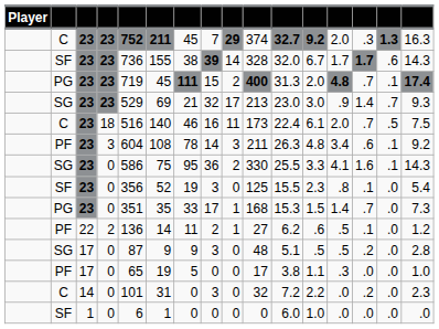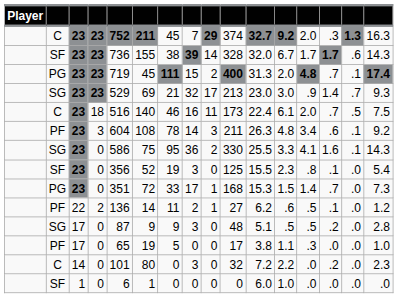 <table class="wikitable sortable" style="font-size: 95%; text-align:right;">
 <tr>
 <th style="background:#010101; color:#FFFFFF; border-top:#8D9093 3px solid; border-bottom:#8D9093 3px solid;">Player</th>
 <th style="background:#010101; color:#FFFFFF; border-top:#8D9093 3px solid; border-bottom:#8D9093 3px solid;"></th>
 <th style="background:#010101; color:#FFFFFF; border-top:#8D9093 3px solid; border-bottom:#8D9093 3px solid;"></th>
 <th style="background:#010101; color:#FFFFFF; border-top:#8D9093 3px solid; border-bottom:#8D9093 3px solid;"></th>
 <th style="background:#010101; color:#FFFFFF; border-top:#8D9093 3px solid; border-bottom:#8D9093 3px solid;"></th>
 <th style="background:#010101; color:#FFFFFF; border-top:#8D9093 3px solid; border-bottom:#8D9093 3px solid;"></th>
 <th style="background:#010101; color:#FFFFFF; border-top:#8D9093 3px solid; border-bottom:#8D9093 3px solid;"></th>
 <th style="background:#010101; color:#FFFFFF; border-top:#8D9093 3px solid; border-bottom:#8D9093 3px solid;"></th>
 <th style="background:#010101; color:#FFFFFF; border-top:#8D9093 3px solid; border-bottom:#8D9093 3px solid;"></th>
 <th style="background:#010101; color:#FFFFFF; border-top:#8D9093 3px solid; border-bottom:#8D9093 3px solid;"></th>
 <th style="background:#010101; color:#FFFFFF; border-top:#8D9093 3px solid; border-bottom:#8D9093 3px solid;"></th>
 <th style="background:#010101; color:#FFFFFF; border-top:#8D9093 3px solid; border-bottom:#8D9093 3px solid;"></th>
 <th style="background:#010101; color:#FFFFFF; border-top:#8D9093 3px solid; border-bottom:#8D9093 3px solid;"></th>
 <th style="background:#010101; color:#FFFFFF; border-top:#8D9093 3px solid; border-bottom:#8D9093 3px solid;"></th>
 <th style="background:#010101; color:#FFFFFF; border-top:#8D9093 3px solid; border-bottom:#8D9093 3px solid;"></th>
 <th style="background:#010101; color:#FFFFFF; border-top:#8D9093 3px solid; border-bottom:#8D9093 3px solid;"></th>
 </tr>
 <tr>
 <td style="text-align:left;"></td>
 <td style="text-align:center;">C</td>
 <td style="background:#8D9093; color:#010101;"><strong>23</strong></td>
 <td style="background:#8D9093; color:#010101;"><strong>23</strong></td>
 <td style="background:#8D9093; color:#010101;"><strong>752</strong></td>
 <td style="background:#8D9093; color:#010101;"><strong>211</strong></td>
 <td>45</td>
 <td>7</td>
 <td style="background:#8D9093; color:#010101;"><strong>29</strong></td>
 <td>374</td>
 <td style="background:#8D9093; color:#010101;"><strong>32.7</strong></td>
 <td style="background:#8D9093; color:#010101;"><strong>9.2</strong></td>
 <td>2.0</td>
 <td>.3</td>
 <td style="background:#8D9093; color:#010101;"><strong>1.3</strong></td>
 <td>16.3</td>
 </tr>
 <tr>
 <td style="text-align:left;"></td>
 <td style="text-align:center;">SF</td>
 <td style="background:#8D9093; color:#010101;"><strong>23</strong></td>
 <td style="background:#8D9093; color:#010101;"><strong>23</strong></td>
 <td>736</td>
 <td>155</td>
 <td>38</td>
 <td style="background:#8D9093; color:#010101;"><strong>39</strong></td>
 <td>14</td>
 <td>328</td>
 <td>32.0</td>
 <td>6.7</td>
 <td>1.7</td>
 <td style="background:#8D9093; color:#010101;"><strong>1.7</strong></td>
 <td>.6</td>
 <td>14.3</td>
 </tr>
 <tr>
 <td style="text-align:left;"></td>
 <td style="text-align:center;">PG</td>
 <td style="background:#8D9093; color:#010101;"><strong>23</strong></td>
 <td style="background:#8D9093; color:#010101;"><strong>23</strong></td>
 <td>719</td>
 <td>45</td>
 <td style="background:#8D9093; color:#010101;"><strong>111</strong></td>
 <td>15</td>
 <td>2</td>
 <td style="background:#8D9093; color:#010101;"><strong>400</strong></td>
 <td>31.3</td>
 <td>2.0</td>
 <td style="background:#8D9093; color:#010101;"><strong>4.8</strong></td>
 <td>.7</td>
 <td>.1</td>
 <td style="background:#8D9093; color:#010101;"><strong>17.4</strong></td>
 </tr>
 <tr>
 <td style="text-align:left;"></td>
 <td style="text-align:center;">SG</td>
 <td style="background:#8D9093; color:#010101;"><strong>23</strong></td>
 <td style="background:#8D9093; color:#010101;"><strong>23</strong></td>
 <td>529</td>
 <td>69</td>
 <td>21</td>
 <td>32</td>
 <td>17</td>
 <td>213</td>
 <td>23.0</td>
 <td>3.0</td>
 <td>.9</td>
 <td>1.4</td>
 <td>.7</td>
 <td>9.3</td>
 </tr>
 <tr>
 <td style="text-align:left;"></td>
 <td style="text-align:center;">C</td>
 <td style="background:#8D9093; color:#010101;"><strong>23</strong></td>
 <td>18</td>
 <td>516</td>
 <td>140</td>
 <td>46</td>
 <td>16</td>
 <td>11</td>
 <td>173</td>
 <td>22.4</td>
 <td>6.1</td>
 <td>2.0</td>
 <td>.7</td>
 <td>.5</td>
 <td>7.5</td>
 </tr>
 <tr>
 <td style="text-align:left;"></td>
 <td style="text-align:center;">PF</td>
 <td style="background:#8D9093; color:#010101;"><strong>23</strong></td>
 <td>3</td>
 <td>604</td>
 <td>108</td>
 <td>78</td>
 <td>14</td>
 <td>3</td>
 <td>211</td>
 <td>26.3</td>
 <td>4.8</td>
 <td>3.4</td>
 <td>.6</td>
 <td>.1</td>
 <td>9.2</td>
 </tr>
 <tr>
 <td style="text-align:left;"></td>
 <td style="text-align:center;">SG</td>
 <td style="background:#8D9093; color:#010101;"><strong>23</strong></td>
 <td>0</td>
 <td>586</td>
 <td>75</td>
 <td>95</td>
 <td>36</td>
 <td>2</td>
 <td>330</td>
 <td>25.5</td>
 <td>3.3</td>
 <td>4.1</td>
 <td>1.6</td>
 <td>.1</td>
 <td>14.3</td>
 </tr>
 <tr>
 <td style="text-align:left;"></td>
 <td style="text-align:center;">SF</td>
 <td style="background:#8D9093; color:#010101;"><strong>23</strong></td>
 <td>0</td>
 <td>356</td>
 <td>52</td>
 <td>19</td>
 <td>3</td>
 <td>0</td>
 <td>125</td>
 <td>15.5</td>
 <td>2.3</td>
 <td>.8</td>
 <td>.1</td>
 <td>.0</td>
 <td>5.4</td>
 </tr>
 <tr>
 <td style="text-align:left;"></td>
 <td style="text-align:center;">PG</td>
 <td style="background:#8D9093; color:#010101;"><strong>23</strong></td>
 <td>0</td>
 <td>351</td>
-<td>35</td>
+<td>72</td>
 <td>33</td>
 <td>17</td>
 <td>1</td>
 <td>168</td>
 <td>15.3</td>
 <td>1.5</td>
 <td>1.4</td>
 <td>.7</td>
 <td>.0</td>
 <td>7.3</td>
 </tr>
 <tr>
 <td style="text-align:left;"></td>
 <td style="text-align:center;">PF</td>
 <td>22</td>
 <td>2</td>
 <td>136</td>
 <td>14</td>
 <td>11</td>
 <td>2</td>
 <td>1</td>
 <td>27</td>
 <td>6.2</td>
 <td>.6</td>
 <td>.5</td>
 <td>.1</td>
 <td>.0</td>
 <td>1.2</td>
 </tr>
 <tr>
 <td style="text-align:left;"></td>
 <td style="text-align:center;">SG</td>
 <td>17</td>
 <td>0</td>
 <td>87</td>
 <td>9</td>
 <td>9</td>
 <td>3</td>
 <td>0</td>
 <td>48</td>
 <td>5.1</td>
 <td>.5</td>
 <td>.5</td>
 <td>.2</td>
 <td>.0</td>
 <td>2.8</td>
 </tr>
 <tr>
 <td style="text-align:left;"></td>
 <td style="text-align:center;">PF</td>
 <td>17</td>
 <td>0</td>
 <td>65</td>
 <td>19</td>
 <td>5</td>
 <td>0</td>
 <td>0</td>
 <td>17</td>
 <td>3.8</td>
 <td>1.1</td>
 <td>.3</td>
 <td>.0</td>
 <td>.0</td>
 <td>1.0</td>
 </tr>
 <tr>
 <td style="text-align:left;"></td>
 <td style="text-align:center;">C</td>
 <td>14</td>
 <td>0</td>
 <td>101</td>
-<td>31</td>
+<td>80</td>
 <td>0</td>
 <td>3</td>
 <td>0</td>
 <td>32</td>
 <td>7.2</td>
 <td>2.2</td>
 <td>.0</td>
 <td>.2</td>
 <td>.0</td>
 <td>2.3</td>
 </tr>
 <tr>
 <td style="text-align:left;"></td>
 <td style="text-align:center;">SF</td>
 <td>1</td>
 <td>0</td>
 <td>6</td>
 <td>1</td>
 <td>0</td>
 <td>0</td>
 <td>0</td>
 <td>0</td>
 <td>6.0</td>
 <td>1.0</td>
 <td>.0</td>
 <td>.0</td>
 <td>.0</td>
 <td>.0</td>
 </tr>
 </table>
